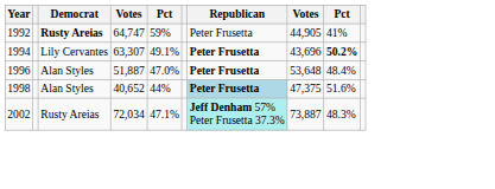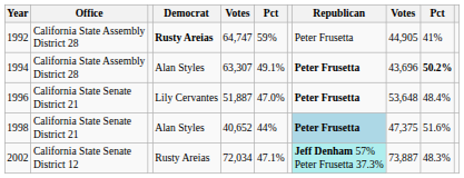 <table class="wikitable" style="margin:0.5em ; font-size:95%">
 <tr>
 <th>Year</th>
+<th>Office</th>
 <th></th>
 <th>Democrat</th>
 <th>Votes</th>
 <th>Pct</th>
 <th></th>
 <th>Republican</th>
 <th>Votes</th>
 <th>Pct</th>
 <th></th>
 </tr>
 <tr>
 <td>1992</td>
+<td>California State Assembly<br> District 28</td>
 <td></td>
 <td><strong>Rusty Areias</strong></td>
 <td>64,747</td>
 <td>59%</td>
 <td></td>
 <td>Peter Frusetta</td>
 <td>44,905</td>
 <td>41%</td>
 <td></td>
 </tr>
 <tr>
 <td>1994</td>
+<td>California State Assembly<br> District 28</td>
 <td></td>
-<td>Lily Cervantes</td>
+<td>Alan Styles</td>
 <td>63,307</td>
 <td>49.1%</td>
 <td></td>
 <td><strong>Peter Frusetta</strong></td>
 <td>43,696</td>
 <td><strong>50.2%</strong></td>
 <td></td>
 </tr>
 <tr>
 <td>1996</td>
+<td>California State Senate<br> District 21</td>
 <td></td>
-<td>Alan Styles</td>
+<td>Lily Cervantes</td>
 <td>51,887</td>
 <td>47.0%</td>
 <td></td>
 <td><strong>Peter Frusetta</strong></td>
 <td>53,648</td>
 <td>48.4%</td>
 <td></td>
 </tr>
 <tr>
 <td>1998</td>
+<td>California State Senate<br> District 21</td>
 <td></td>
 <td>Alan Styles</td>
 <td>40,652</td>
 <td>44%</td>
 <td></td>
 <td style="background: lightblue;"><strong>Peter Frusetta</strong></td>
 <td>47,375</td>
 <td>51.6%</td>
 <td></td>
 </tr>
 <tr>
 <td>2002</td>
+<td>California State Senate<br> District 12</td>
 <td></td>
 <td>Rusty Areias</td>
 <td>72,034</td>
 <td>47.1%</td>
 <td></td>
 <td style="background: paleturquoise;"><strong>Jeff Denham</strong> 57% <br> Peter Frusetta 37.3%</td>
 <td>73,887</td>
 <td>48.3%</td>
 <td></td>
 </tr>
 </table>
